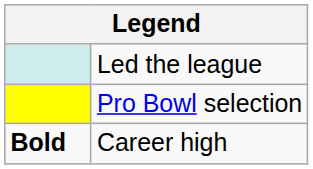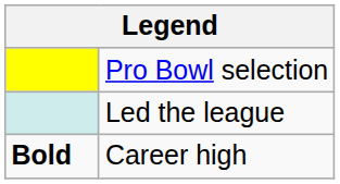 <table class="wikitable">
 <tr>
 <th colspan="2">Legend</th>
+</tr>
+<tr>
+<td style="background:#ff0; width:3em;"></td>
+<td><a href='#'>Pro Bowl</a> selection</td>
 </tr>
 <tr>
 <td style="background:#cfecec; width:3em;"></td>
 <td>Led the league</td>
 </tr>
 <tr>
-<td style="background:#ff0; width:3em;"></td>
-<td><a href='#'>Pro Bowl</a> selection</td>
-</tr>
-<tr>
 <td><strong>Bold</strong></td>
 <td>Career high</td>
 </tr>
 </table>
